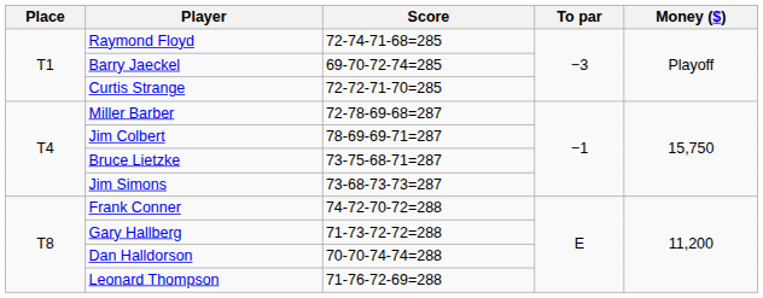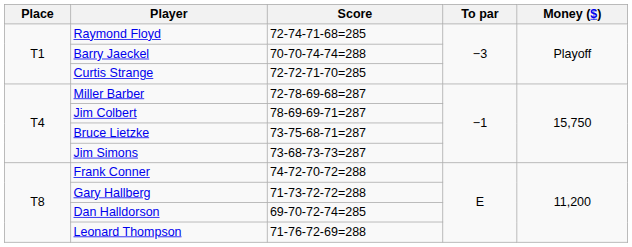 <table class="wikitable" style="width:50em;margin-bottom:0;">
 <tr>
 <th>Place</th>
 <th>Player</th>
 <th>Score</th>
 <th>To par</th>
 <th>Money (<a href='#'>$</a>)</th>
 </tr>
 <tr>
 <td rowspan=3 align=center>T1</td>
 <td> <a href='#'>Raymond Floyd</a></td>
 <td>72-74-71-68=285</td>
 <td rowspan=3 align=center>−3</td>
 <td rowspan=3 align=center>Playoff</td>
 </tr>
 <tr>
 <td> <a href='#'>Barry Jaeckel</a></td>
-<td>69-70-72-74=285</td>
+<td>70-70-74-74=288</td>
 </tr>
 <tr>
 <td> <a href='#'>Curtis Strange</a></td>
 <td>72-72-71-70=285</td>
 </tr>
 <tr>
 <td rowspan=4 align=center>T4</td>
 <td> <a href='#'>Miller Barber</a></td>
 <td>72-78-69-68=287</td>
 <td rowspan=4 align=center>−1</td>
 <td rowspan=4 align=center>15,750</td>
 </tr>
 <tr>
 <td> <a href='#'>Jim Colbert</a></td>
 <td>78-69-69-71=287</td>
 </tr>
 <tr>
 <td> <a href='#'>Bruce Lietzke</a></td>
 <td>73-75-68-71=287</td>
 </tr>
 <tr>
 <td> <a href='#'>Jim Simons</a></td>
 <td>73-68-73-73=287</td>
 </tr>
 <tr>
 <td rowspan=4 align=center>T8</td>
 <td> <a href='#'>Frank Conner</a></td>
 <td>74-72-70-72=288</td>
 <td rowspan=4 align=center>E</td>
 <td rowspan=4 align=center>11,200</td>
 </tr>
 <tr>
 <td> <a href='#'>Gary Hallberg</a></td>
 <td>71-73-72-72=288</td>
 </tr>
 <tr>
 <td> <a href='#'>Dan Halldorson</a></td>
-<td>70-70-74-74=288</td>
+<td>69-70-72-74=285</td>
 </tr>
 <tr>
 <td> <a href='#'>Leonard Thompson</a></td>
 <td>71-76-72-69=288</td>
 </tr>
 </table>
